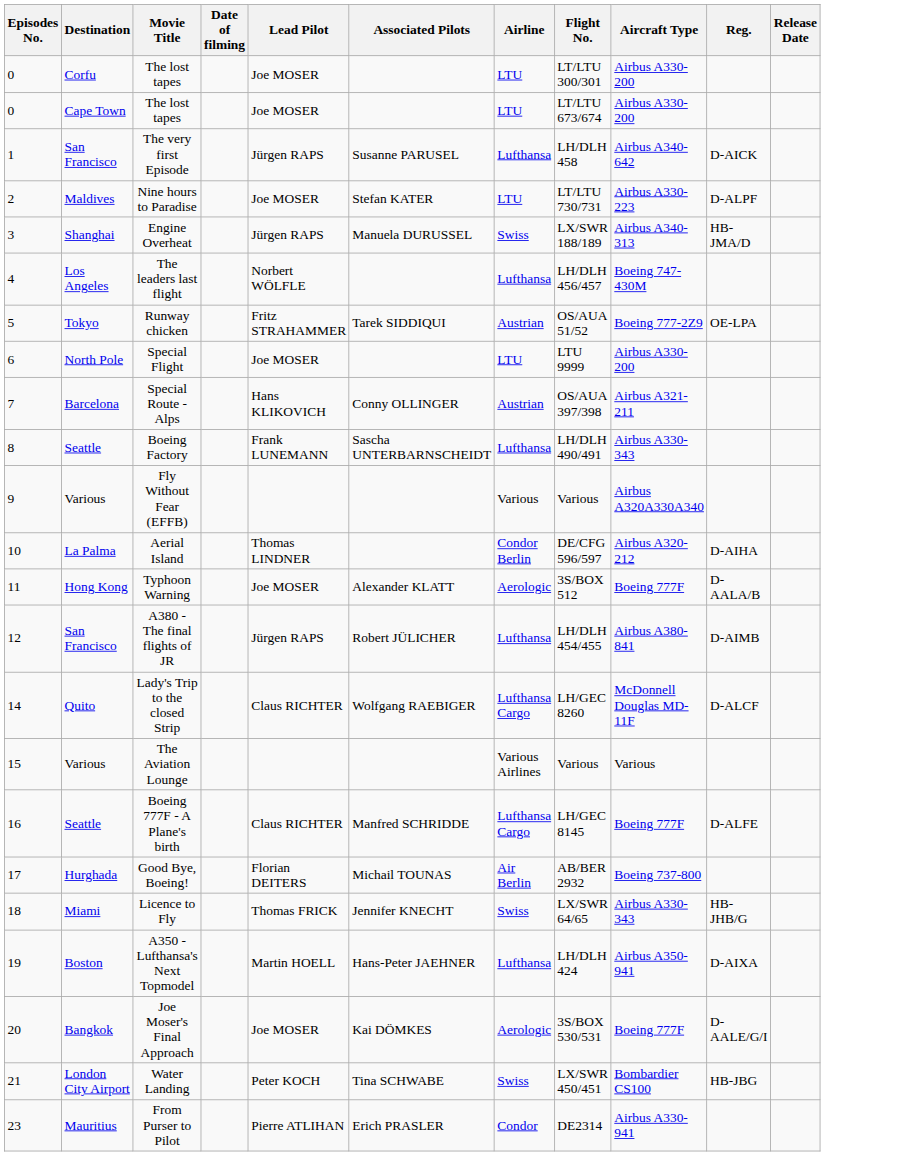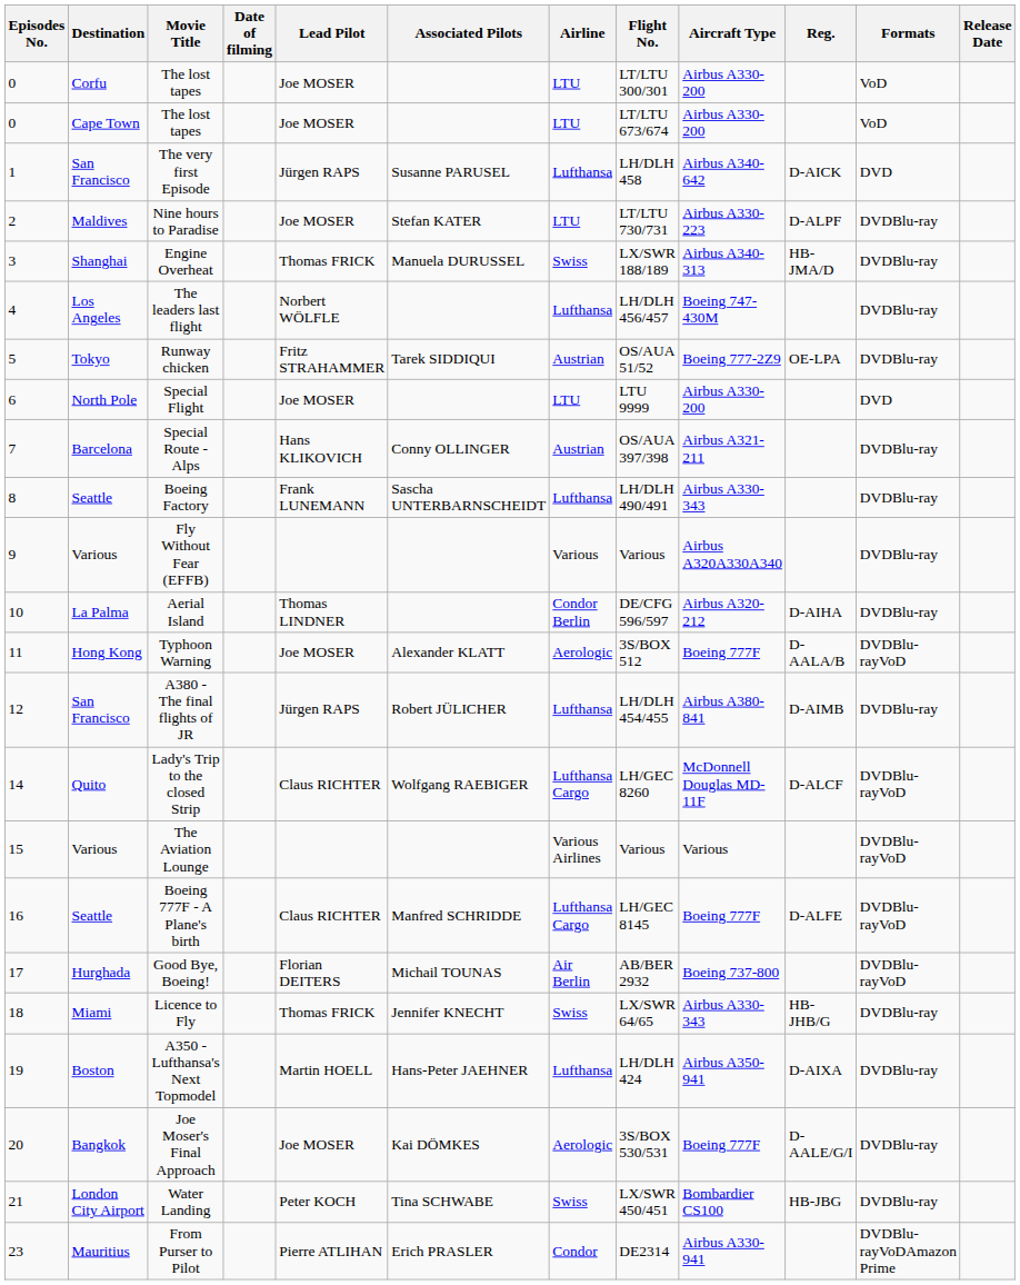 <table class="wikitable sortable">
 <tr>
 <th>Episodes No.</th>
 <th>Destination</th>
 <th>Movie Title</th>
 <th>Date of filming</th>
 <th>Lead Pilot</th>
 <th>Associated Pilots</th>
 <th>Airline</th>
 <th>Flight No.</th>
 <th>Aircraft Type</th>
 <th>Reg.</th>
+<th>Formats</th>
 <th>Release Date</th>
 </tr>
 <tr>
 <td>0</td>
 <td><a href='#'>Corfu</a></td>
 <td align="center">The lost tapes</td>
 <td></td>
 <td>Joe MOSER</td>
 <td></td>
 <td><a href='#'>LTU</a></td>
 <td>LT/LTU 300/301</td>
 <td><a href='#'>Airbus A330-200</a></td>
 <td></td>
+<td>VoD</td>
 <td></td>
 </tr>
 <tr>
 <td>0</td>
 <td><a href='#'>Cape Town</a></td>
 <td align="center">The lost tapes</td>
 <td></td>
 <td>Joe MOSER</td>
 <td></td>
 <td><a href='#'>LTU</a></td>
 <td>LT/LTU 673/674</td>
 <td><a href='#'>Airbus A330-200</a></td>
 <td></td>
+<td>VoD</td>
 <td></td>
 </tr>
 <tr>
 <td>1</td>
 <td><a href='#'>San Francisco</a></td>
 <td align="center">The very first Episode</td>
 <td></td>
 <td>Jürgen RAPS</td>
 <td>Susanne PARUSEL</td>
 <td><a href='#'>Lufthansa</a></td>
 <td>LH/DLH 458</td>
 <td><a href='#'>Airbus A340-642</a></td>
 <td>D-AICK</td>
+<td>DVD</td>
 <td></td>
 </tr>
 <tr>
 <td>2</td>
 <td><a href='#'>Maldives</a></td>
 <td align="center">Nine hours to Paradise</td>
 <td></td>
 <td>Joe MOSER</td>
 <td>Stefan KATER</td>
 <td><a href='#'>LTU</a></td>
 <td>LT/LTU 730/731</td>
 <td><a href='#'>Airbus A330-223</a></td>
 <td>D-ALPF</td>
+<td>DVDBlu-ray</td>
 <td></td>
 </tr>
 <tr>
 <td>3</td>
 <td><a href='#'>Shanghai</a></td>
 <td align="center">Engine Overheat</td>
 <td></td>
-<td>Jürgen RAPS</td>
+<td>Thomas FRICK</td>
 <td>Manuela DURUSSEL</td>
 <td><a href='#'>Swiss</a></td>
 <td>LX/SWR 188/189</td>
 <td><a href='#'>Airbus A340-313</a></td>
 <td>HB-JMA/D</td>
+<td>DVDBlu-ray</td>
 <td></td>
 </tr>
 <tr>
 <td>4</td>
 <td><a href='#'>Los Angeles</a></td>
 <td align="center">The leaders last flight</td>
 <td></td>
 <td>Norbert WÖLFLE</td>
 <td></td>
 <td><a href='#'>Lufthansa</a></td>
 <td>LH/DLH 456/457</td>
 <td><a href='#'>Boeing 747-430M</a></td>
 <td></td>
+<td>DVDBlu-ray</td>
 <td></td>
 </tr>
 <tr>
 <td>5</td>
 <td><a href='#'>Tokyo</a></td>
 <td align="center">Runway chicken</td>
 <td></td>
 <td>Fritz STRAHAMMER</td>
 <td>Tarek SIDDIQUI</td>
 <td><a href='#'>Austrian</a></td>
 <td>OS/AUA 51/52</td>
 <td><a href='#'>Boeing 777-2Z9</a></td>
 <td>OE-LPA</td>
+<td>DVDBlu-ray</td>
 <td></td>
 </tr>
 <tr>
 <td>6</td>
 <td><a href='#'>North Pole</a></td>
 <td align="center">Special Flight</td>
 <td></td>
 <td>Joe MOSER</td>
 <td></td>
 <td><a href='#'>LTU</a></td>
 <td>LTU 9999</td>
 <td><a href='#'>Airbus A330-200</a></td>
 <td></td>
+<td>DVD</td>
 <td></td>
 </tr>
 <tr>
 <td>7</td>
 <td><a href='#'>Barcelona</a></td>
 <td align="center">Special Route - Alps</td>
 <td></td>
 <td>Hans KLIKOVICH</td>
 <td>Conny OLLINGER</td>
 <td><a href='#'>Austrian</a></td>
 <td>OS/AUA 397/398</td>
 <td><a href='#'>Airbus A321-211</a></td>
 <td></td>
+<td>DVDBlu-ray</td>
 <td></td>
 </tr>
 <tr>
 <td>8</td>
 <td><a href='#'>Seattle</a></td>
 <td align="center">Boeing Factory</td>
 <td></td>
 <td>Frank LUNEMANN</td>
 <td>Sascha UNTERBARNSCHEIDT</td>
 <td><a href='#'>Lufthansa</a></td>
 <td>LH/DLH 490/491</td>
 <td><a href='#'>Airbus A330-343</a></td>
 <td></td>
+<td>DVDBlu-ray</td>
 <td></td>
 </tr>
 <tr>
 <td>9</td>
 <td>Various</td>
 <td align="center">Fly Without Fear (EFFB)</td>
 <td></td>
 <td></td>
 <td></td>
 <td>Various</td>
 <td>Various</td>
 <td><a href='#'>Airbus A320</a><a href='#'>A330</a><a href='#'>A340</a></td>
 <td></td>
+<td>DVDBlu-ray</td>
 <td></td>
 </tr>
 <tr>
 <td>10</td>
 <td><a href='#'>La Palma</a></td>
 <td align="center">Aerial Island</td>
 <td></td>
 <td>Thomas LINDNER</td>
 <td></td>
 <td><a href='#'>Condor Berlin</a></td>
 <td>DE/CFG 596/597</td>
 <td><a href='#'>Airbus A320-212</a></td>
 <td>D-AIHA</td>
+<td>DVDBlu-ray</td>
 <td></td>
 </tr>
 <tr>
 <td>11</td>
 <td><a href='#'>Hong Kong</a></td>
 <td align="center">Typhoon Warning</td>
 <td></td>
 <td>Joe MOSER</td>
 <td>Alexander KLATT</td>
 <td><a href='#'>Aerologic</a></td>
 <td>3S/BOX 512</td>
 <td><a href='#'>Boeing 777F</a></td>
 <td>D-AALA/B</td>
+<td>DVDBlu-rayVoD</td>
 <td></td>
 </tr>
 <tr>
 <td>12</td>
 <td><a href='#'>San Francisco</a></td>
 <td align="center">A380 - The final flights of JR</td>
 <td></td>
 <td>Jürgen RAPS</td>
 <td>Robert JÜLICHER</td>
 <td><a href='#'>Lufthansa</a></td>
 <td>LH/DLH 454/455</td>
 <td><a href='#'>Airbus A380-841</a></td>
 <td>D-AIMB</td>
+<td>DVDBlu-ray</td>
 <td></td>
 </tr>
 <tr>
 <td>14</td>
 <td><a href='#'>Quito</a></td>
 <td align="center">Lady's Trip to the closed Strip</td>
 <td></td>
 <td>Claus RICHTER</td>
 <td>Wolfgang RAEBIGER</td>
 <td><a href='#'>Lufthansa Cargo</a></td>
 <td>LH/GEC 8260</td>
 <td><a href='#'>McDonnell Douglas MD-11F</a></td>
 <td>D-ALCF</td>
+<td>DVDBlu-rayVoD</td>
 <td></td>
 </tr>
 <tr>
 <td>15</td>
 <td>Various</td>
 <td align="center">The Aviation Lounge</td>
 <td></td>
 <td></td>
 <td></td>
 <td>Various Airlines</td>
 <td>Various</td>
 <td>Various</td>
 <td></td>
+<td>DVDBlu-rayVoD</td>
 <td></td>
 </tr>
 <tr>
 <td>16</td>
 <td><a href='#'>Seattle</a></td>
 <td align="center">Boeing 777F - A Plane's birth</td>
 <td></td>
 <td>Claus RICHTER</td>
 <td>Manfred SCHRIDDE</td>
 <td><a href='#'>Lufthansa Cargo</a></td>
 <td>LH/GEC 8145</td>
 <td><a href='#'>Boeing 777F</a></td>
 <td>D-ALFE</td>
+<td>DVDBlu-rayVoD</td>
 <td></td>
 </tr>
 <tr>
 <td>17</td>
 <td><a href='#'>Hurghada</a></td>
 <td align="center">Good Bye, Boeing!</td>
 <td></td>
 <td>Florian DEITERS</td>
 <td>Michail TOUNAS</td>
 <td><a href='#'>Air Berlin</a></td>
 <td>AB/BER 2932</td>
 <td><a href='#'>Boeing 737-800</a></td>
 <td></td>
+<td>DVDBlu-rayVoD</td>
 <td></td>
 </tr>
 <tr>
 <td>18</td>
 <td><a href='#'>Miami</a></td>
 <td align="center">Licence to Fly</td>
 <td></td>
 <td>Thomas FRICK</td>
 <td>Jennifer KNECHT</td>
 <td><a href='#'>Swiss</a></td>
 <td>LX/SWR 64/65</td>
 <td><a href='#'>Airbus A330-343</a></td>
 <td>HB-JHB/G</td>
+<td>DVDBlu-ray</td>
 <td></td>
 </tr>
 <tr>
 <td>19</td>
 <td><a href='#'>Boston</a></td>
 <td align="center">A350 - Lufthansa's Next Topmodel</td>
 <td></td>
 <td>Martin HOELL</td>
 <td>Hans-Peter JAEHNER</td>
 <td><a href='#'>Lufthansa</a></td>
 <td>LH/DLH 424</td>
 <td><a href='#'>Airbus A350-941</a></td>
 <td>D-AIXA</td>
+<td>DVDBlu-ray</td>
 <td></td>
 </tr>
 <tr>
 <td>20</td>
 <td><a href='#'>Bangkok</a></td>
 <td align="center">Joe Moser's Final Approach</td>
 <td></td>
 <td>Joe MOSER</td>
 <td>Kai DÖMKES</td>
 <td><a href='#'>Aerologic</a></td>
 <td>3S/BOX 530/531</td>
 <td><a href='#'>Boeing 777F</a></td>
 <td>D-AALE/G/I</td>
+<td>DVDBlu-ray</td>
 <td></td>
 </tr>
 <tr>
 <td>21</td>
 <td><a href='#'>London City Airport</a></td>
 <td align="center">Water Landing</td>
 <td></td>
 <td>Peter KOCH</td>
 <td>Tina SCHWABE</td>
 <td><a href='#'>Swiss</a></td>
 <td>LX/SWR 450/451</td>
 <td><a href='#'>Bombardier CS100</a></td>
 <td>HB-JBG</td>
+<td>DVDBlu-ray</td>
 <td></td>
 </tr>
 <tr>
 <td>23</td>
 <td><a href='#'>Mauritius</a></td>
 <td align="center">From Purser to Pilot</td>
 <td></td>
 <td>Pierre ATLIHAN</td>
 <td>Erich PRASLER</td>
 <td><a href='#'>Condor</a></td>
 <td>DE2314</td>
 <td><a href='#'>Airbus A330-941</a></td>
 <td></td>
+<td>DVDBlu-rayVoDAmazon Prime</td>
 <td></td>
 </tr>
 </table>
